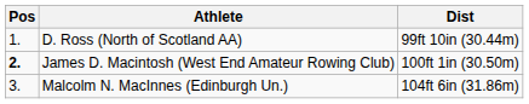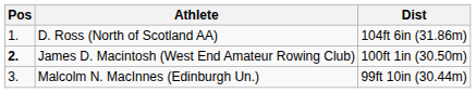 <table class="wikitable">
 <tr>
 <th>Pos</th>
 <th>Athlete</th>
 <th>Dist</th>
 </tr>
 <tr>
 <td>1.</td>
 <td>D. Ross (North of Scotland AA)</td>
-<td>99ft 10in (30.44m)</td>
+<td>104ft 6in (31.86m)</td>
 </tr>
 <tr>
 <td><strong>2.</strong></td>
 <td>James D. Macintosh (West End Amateur Rowing Club)</td>
 <td>100ft 1in (30.50m)</td>
 </tr>
 <tr>
 <td>3.</td>
 <td>Malcolm N. MacInnes (Edinburgh Un.)</td>
-<td>104ft 6in (31.86m)</td>
+<td>99ft 10in (30.44m)</td>
 </tr>
 </table>
